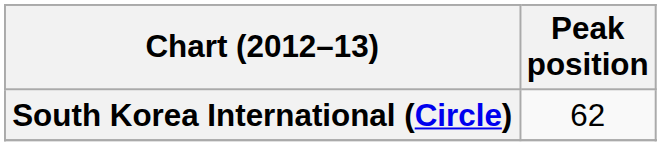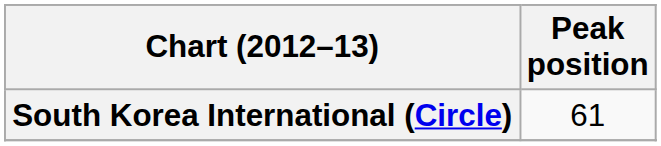 <table class="wikitable sortable plainrowheaders" border="1">
 <tr>
 <th scope="col">Chart (2012–13)</th>
 <th scope="col">Peak<br>position</th>
 </tr>
 <tr>
 <th scope="row">South Korea International (<a href='#'>Circle</a>)</th>
-<td align="center">62</td>
+<td align="center">61</td>
 </tr>
 <tr>
 </tr>
 <tr>
 </tr>
 <tr>
 </tr>
 <tr>
 </tr>
 </table>
